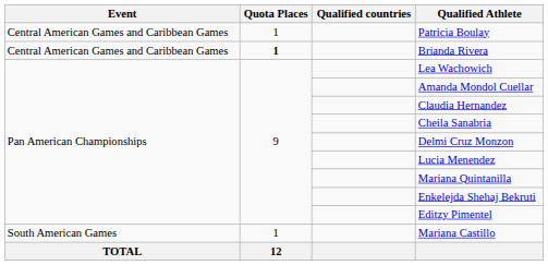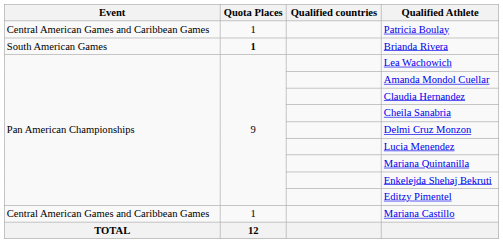 <table class=wikitable style="text-align:left" width=750>
 <tr>
 <th>Event</th>
 <th>Quota Places</th>
 <th>Qualified countries</th>
 <th>Qualified Athlete</th>
 </tr>
 <tr>
 <td>Central American Games and Caribbean Games</td>
 <td align=center>1</td>
 <td></td>
 <td><a href='#'>Patricia Boulay</a></td>
 </tr>
 <tr>
-<td>Central American Games and Caribbean Games</td>
+<td>South American Games</td>
 <td align=center><strong>1</strong></td>
 <td></td>
 <td><a href='#'>Brianda Rivera</a></td>
 </tr>
 <tr>
 <td rowspan="9">Pan American Championships</td>
 <td rowspan="9" align=center>9</td>
 <td></td>
 <td><a href='#'>Lea Wachowich</a></td>
 </tr>
 <tr>
 <td></td>
 <td><a href='#'>Amanda Mondol Cuellar</a></td>
 </tr>
 <tr>
 <td></td>
 <td><a href='#'>Claudia Hernandez</a></td>
 </tr>
 <tr>
 <td></td>
 <td><a href='#'>Cheila Sanabria</a></td>
 </tr>
 <tr>
 <td></td>
 <td><a href='#'>Delmi Cruz Monzon</a></td>
 </tr>
 <tr>
 <td></td>
 <td><a href='#'>Lucia Menendez</a></td>
 </tr>
 <tr>
 <td></td>
 <td><a href='#'>Mariana Quintanilla</a></td>
 </tr>
 <tr>
 <td></td>
 <td><a href='#'>Enkelejda Shehaj Bekruti</a></td>
 </tr>
 <tr>
 <td></td>
 <td><a href='#'>Editzy Pimentel</a></td>
 </tr>
 <tr>
-<td>South American Games</td>
+<td>Central American Games and Caribbean Games</td>
 <td align=center>1</td>
 <td></td>
 <td><a href='#'>Mariana Castillo</a></td>
 </tr>
 <tr>
 <th>TOTAL</th>
 <th>12</th>
 <th></th>
 <th></th>
 </tr>
 </table>
